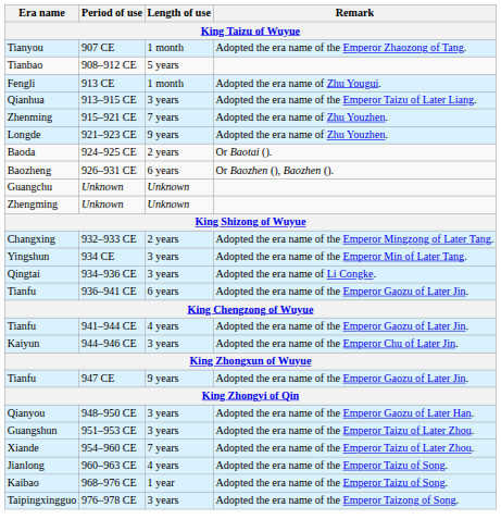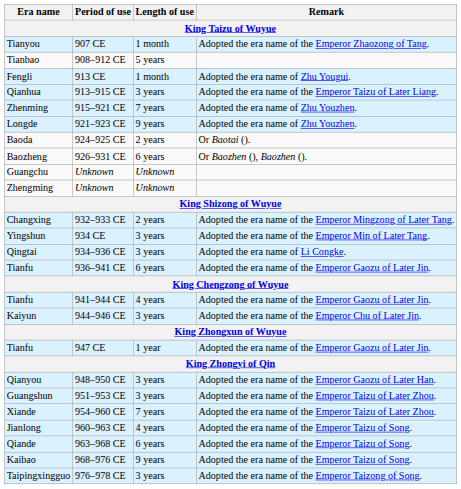 <table class="wikitable">
 <tr>
 <th>Era name</th>
 <th>Period of use</th>
 <th>Length of use</th>
 <th>Remark</th>
 </tr>
 <tr>
 <th colspan="4"><a href='#'>King Taizu of Wuyue</a><br></th>
 </tr>
 <tr style="background:#DAF2FF;">
 <td>Tianyou<br></td>
 <td>907 CE</td>
 <td>1 month</td>
 <td>Adopted the era name of the <a href='#'>Emperor Zhaozong of Tang</a>.</td>
 </tr>
 <tr>
 <td>Tianbao<br></td>
 <td>908–912 CE</td>
 <td>5 years</td>
 <td></td>
 </tr>
 <tr style="background:#DAF2FF;">
 <td>Fengli<br></td>
 <td>913 CE</td>
 <td>1 month</td>
 <td>Adopted the era name of <a href='#'>Zhu Yougui</a>.</td>
 </tr>
 <tr style="background:#DAF2FF;">
 <td>Qianhua<br></td>
 <td>913–915 CE</td>
 <td>3 years</td>
 <td>Adopted the era name of the <a href='#'>Emperor Taizu of Later Liang</a>.</td>
 </tr>
 <tr style="background:#DAF2FF;">
 <td>Zhenming<br></td>
 <td>915–921 CE</td>
 <td>7 years</td>
 <td>Adopted the era name of <a href='#'>Zhu Youzhen</a>.</td>
 </tr>
 <tr style="background:#DAF2FF;">
 <td>Longde<br></td>
 <td>921–923 CE</td>
 <td>9 years</td>
 <td>Adopted the era name of <a href='#'>Zhu Youzhen</a>.</td>
 </tr>
 <tr>
 <td>Baoda<br></td>
 <td>924–925 CE</td>
 <td>2 years</td>
 <td>Or <em>Baotai</em> ().</td>
 </tr>
 <tr>
 <td>Baozheng<br></td>
 <td>926–931 CE</td>
 <td>6 years</td>
 <td>Or <em>Baozhen</em> (), <em>Baozhen</em> ().</td>
 </tr>
 <tr>
 <td>Guangchu<br></td>
 <td><em>Unknown</em></td>
 <td><em>Unknown</em></td>
 <td></td>
 </tr>
 <tr>
 <td>Zhengming<br></td>
 <td><em>Unknown</em></td>
 <td><em>Unknown</em></td>
 <td></td>
 </tr>
 <tr>
 <th colspan="4"><a href='#'>King Shizong of Wuyue</a><br></th>
 </tr>
 <tr style="background:#DAF2FF;">
 <td>Changxing<br></td>
 <td>932–933 CE</td>
 <td>2 years</td>
 <td>Adopted the era name of the <a href='#'>Emperor Mingzong of Later Tang</a>.</td>
 </tr>
 <tr style="background:#DAF2FF;">
 <td>Yingshun<br></td>
 <td>934 CE</td>
 <td>3 years</td>
 <td>Adopted the era name of the <a href='#'>Emperor Min of Later Tang</a>.</td>
 </tr>
 <tr style="background:#DAF2FF;">
 <td>Qingtai<br></td>
 <td>934–936 CE</td>
 <td>3 years</td>
 <td>Adopted the era name of <a href='#'>Li Congke</a>.</td>
 </tr>
 <tr style="background:#DAF2FF;">
 <td>Tianfu<br></td>
 <td>936–941 CE</td>
 <td>6 years</td>
 <td>Adopted the era name of the <a href='#'>Emperor Gaozu of Later Jin</a>.</td>
 </tr>
 <tr>
 <th colspan="4"><a href='#'>King Chengzong of Wuyue</a><br></th>
 </tr>
 <tr style="background:#DAF2FF;">
 <td>Tianfu<br></td>
 <td>941–944 CE</td>
 <td>4 years</td>
 <td>Adopted the era name of the <a href='#'>Emperor Gaozu of Later Jin</a>.</td>
 </tr>
 <tr style="background:#DAF2FF;">
 <td>Kaiyun<br></td>
 <td>944–946 CE</td>
 <td>3 years</td>
 <td>Adopted the era name of the <a href='#'>Emperor Chu of Later Jin</a>.</td>
 </tr>
 <tr>
 <th colspan="4"><a href='#'>King Zhongxun of Wuyue</a><br></th>
 </tr>
 <tr style="background:#DAF2FF;">
 <td>Tianfu<br></td>
 <td>947 CE</td>
-<td>9 years</td>
+<td>1 year</td>
 <td>Adopted the era name of the <a href='#'>Emperor Gaozu of Later Jin</a>.</td>
 </tr>
 <tr>
 <th colspan="4"><a href='#'>King Zhongyi of Qin</a><br></th>
 </tr>
 <tr style="background:#DAF2FF;">
 <td>Qianyou<br></td>
 <td>948–950 CE</td>
 <td>3 years</td>
 <td>Adopted the era name of the <a href='#'>Emperor Gaozu of Later Han</a>.</td>
 </tr>
 <tr style="background:#DAF2FF;">
 <td>Guangshun<br></td>
 <td>951–953 CE</td>
 <td>3 years</td>
 <td>Adopted the era name of the <a href='#'>Emperor Taizu of Later Zhou</a>.</td>
 </tr>
 <tr style="background:#DAF2FF;">
 <td>Xiande<br></td>
 <td>954–960 CE</td>
 <td>7 years</td>
 <td>Adopted the era name of the <a href='#'>Emperor Taizu of Later Zhou</a>.</td>
 </tr>
 <tr style="background:#DAF2FF;">
 <td>Jianlong<br></td>
 <td>960–963 CE</td>
 <td>4 years</td>
 <td>Adopted the era name of the <a href='#'>Emperor Taizu of Song</a>.</td>
 </tr>
 <tr style="background:#DAF2FF;">
+<td>Qiande<br></td>
+<td>963–968 CE</td>
+<td>6 years</td>
+<td>Adopted the era name of the <a href='#'>Emperor Taizu of Song</a>.</td>
+</tr>
+<tr style="background:#DAF2FF;">
 <td>Kaibao<br></td>
 <td>968–976 CE</td>
-<td>1 year</td>
+<td>9 years</td>
 <td>Adopted the era name of the <a href='#'>Emperor Taizu of Song</a>.</td>
 </tr>
 <tr style="background:#DAF2FF;">
 <td>Taipingxingguo<br></td>
 <td>976–978 CE</td>
 <td>3 years</td>
 <td>Adopted the era name of the <a href='#'>Emperor Taizong of Song</a>.</td>
 </tr>
 </table>
